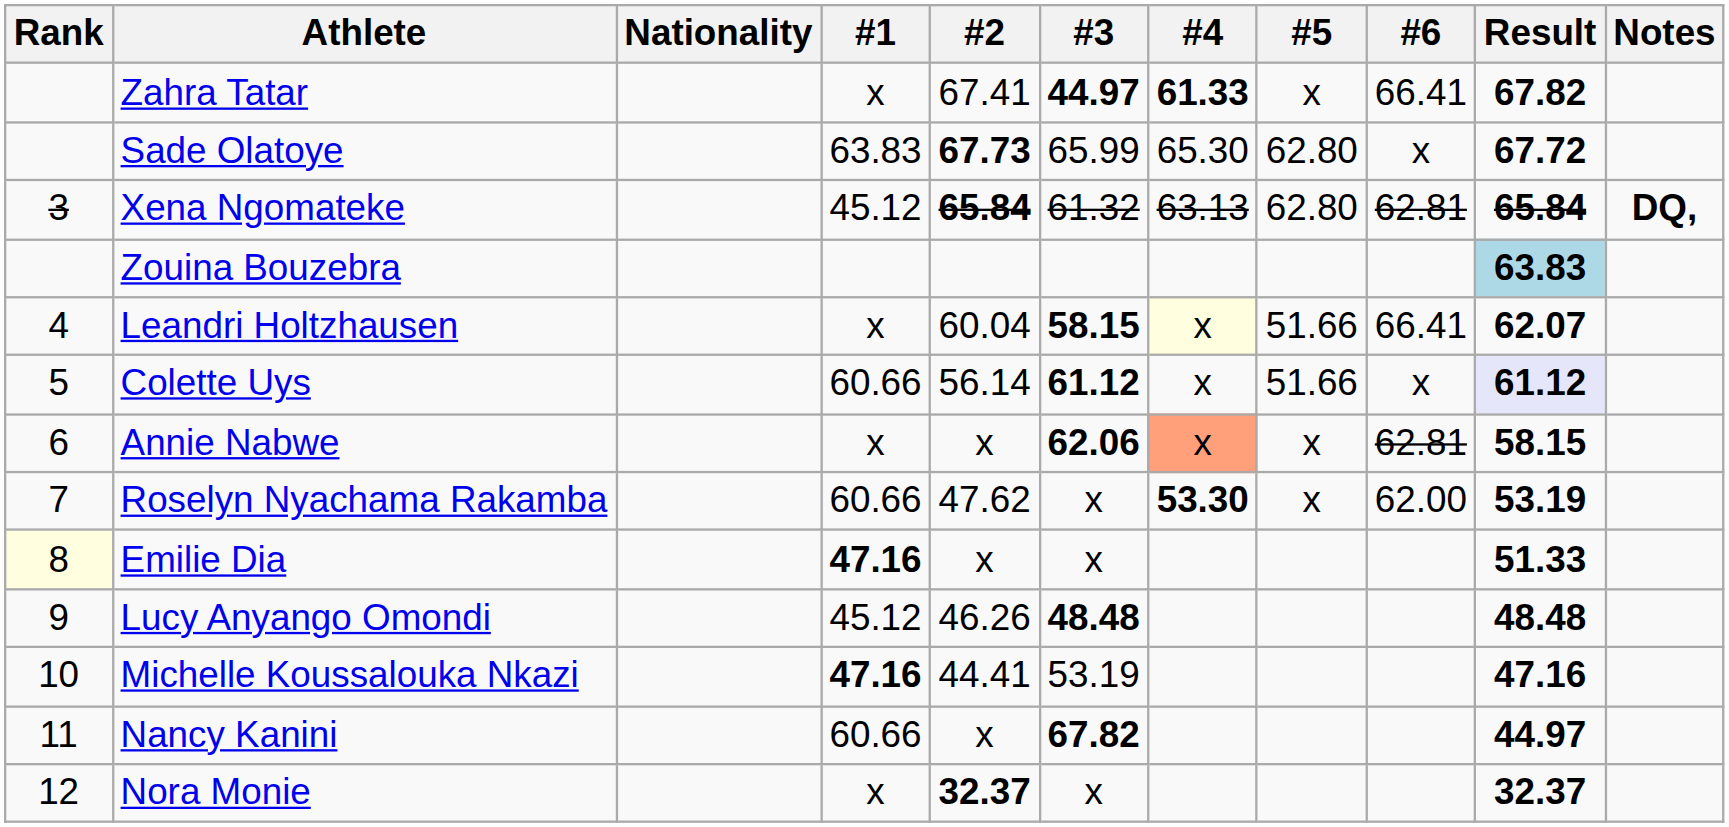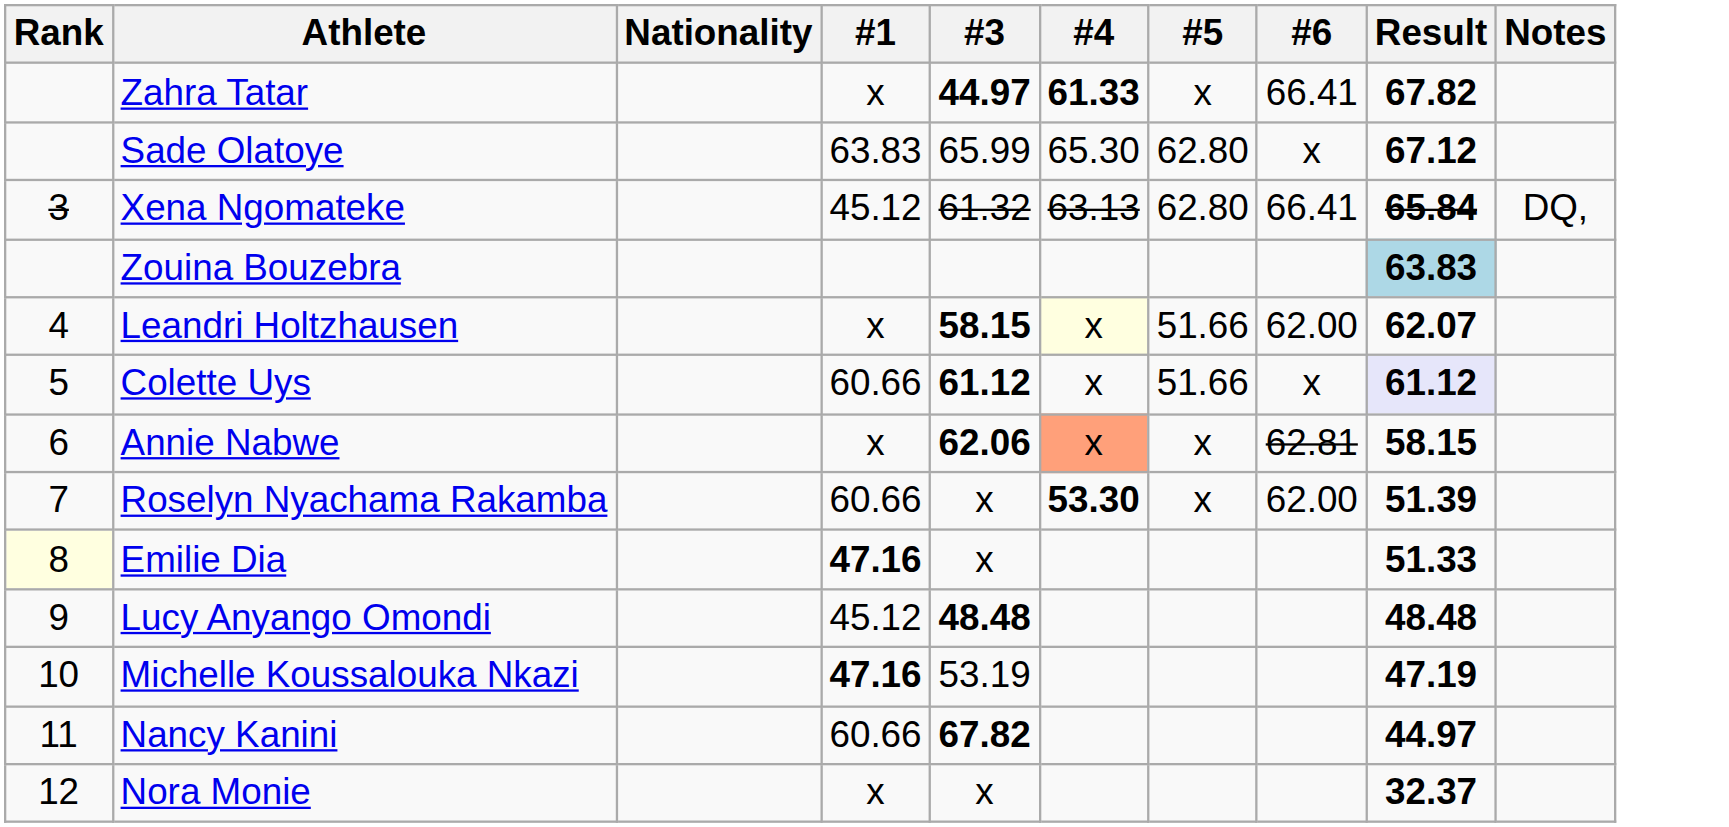 <table class="wikitable sortable" style="text-align:center">
 <tr>
 <th>Rank</th>
 <th>Athlete</th>
 <th>Nationality</th>
 <th>#1</th>
-<th>#2</th>
 <th>#3</th>
 <th>#4</th>
 <th>#5</th>
 <th>#6</th>
 <th>Result</th>
 <th>Notes</th>
 </tr>
 <tr>
 <td></td>
 <td align="left"><a href='#'>Zahra Tatar</a></td>
 <td align=left></td>
 <td>x</td>
-<td>67.41</td>
 <td><strong>44.97</strong></td>
 <td><strong>61.33</strong></td>
 <td>x</td>
 <td>66.41</td>
 <td><strong>67.82</strong></td>
 <td></td>
 </tr>
 <tr>
 <td></td>
 <td align="left"><a href='#'>Sade Olatoye</a></td>
 <td align=left></td>
 <td>63.83</td>
-<td><strong>67.73</strong></td>
 <td>65.99</td>
 <td>65.30</td>
 <td>62.80</td>
 <td>x</td>
-<td><strong>67.72</strong></td>
+<td><strong>67.12</strong></td>
 <td></td>
 </tr>
 <tr>
 <td><s>3</s></td>
 <td align="left"><a href='#'>Xena Ngomateke</a></td>
 <td align=left></td>
 <td>45.12</td>
-<td><s><strong>65.84</strong></s></td>
 <td><s>61.32</s></td>
 <td><s>63.13</s></td>
 <td>62.80</td>
-<td><s>62.81</s></td>
+<td>66.41</td>
 <td><s><strong>65.84</strong></s></td>
-<td><strong>DQ, </strong></td>
+<td>DQ, </td>
 </tr>
 <tr>
 <td></td>
 <td align="left"><a href='#'>Zouina Bouzebra</a></td>
 <td align=left></td>
-<td></td>
 <td></td>
 <td></td>
 <td></td>
 <td></td>
 <td></td>
 <td style="background: lightblue;"><strong>63.83</strong></td>
 <td></td>
 </tr>
 <tr>
 <td>4</td>
 <td align="left"><a href='#'>Leandri Holtzhausen</a></td>
 <td align=left></td>
 <td>x</td>
-<td>60.04</td>
 <td><strong>58.15</strong></td>
 <td style="background: lightyellow;">x</td>
 <td>51.66</td>
-<td>66.41</td>
+<td>62.00</td>
 <td><strong>62.07</strong></td>
 <td></td>
 </tr>
 <tr>
 <td>5</td>
 <td align="left"><a href='#'>Colette Uys</a></td>
 <td align=left></td>
 <td>60.66</td>
-<td>56.14</td>
 <td><strong>61.12</strong></td>
 <td>x</td>
 <td>51.66</td>
 <td>x</td>
 <td style="background: lavender;"><strong>61.12</strong></td>
 <td></td>
 </tr>
 <tr>
 <td>6</td>
 <td align="left"><a href='#'>Annie Nabwe</a></td>
 <td align=left></td>
-<td>x</td>
 <td>x</td>
 <td><strong>62.06</strong></td>
 <td style="background: lightsalmon;">x</td>
 <td>x</td>
 <td><s>62.81</s></td>
 <td><strong>58.15</strong></td>
 <td></td>
 </tr>
 <tr>
 <td>7</td>
 <td align="left"><a href='#'>Roselyn Nyachama Rakamba</a></td>
 <td align=left></td>
 <td>60.66</td>
-<td>47.62</td>
 <td>x</td>
 <td><strong>53.30</strong></td>
 <td>x</td>
 <td>62.00</td>
-<td><strong>53.19</strong></td>
+<td><strong>51.39</strong></td>
 <td></td>
 </tr>
 <tr>
 <td style="background: lightyellow;">8</td>
 <td align="left"><a href='#'>Emilie Dia</a></td>
 <td align=left></td>
 <td><strong>47.16</strong></td>
-<td>x</td>
 <td>x</td>
 <td></td>
 <td></td>
 <td></td>
 <td><strong>51.33</strong></td>
 <td></td>
 </tr>
 <tr>
 <td>9</td>
 <td align="left"><a href='#'>Lucy Anyango Omondi</a></td>
 <td align=left></td>
 <td>45.12</td>
-<td>46.26</td>
 <td><strong>48.48</strong></td>
 <td></td>
 <td></td>
 <td></td>
 <td><strong>48.48</strong></td>
 <td></td>
 </tr>
 <tr>
 <td>10</td>
 <td align="left"><a href='#'>Michelle Koussalouka Nkazi</a></td>
 <td align=left></td>
 <td><strong>47.16</strong></td>
-<td>44.41</td>
 <td>53.19</td>
 <td></td>
 <td></td>
 <td></td>
-<td><strong>47.16</strong></td>
+<td><strong>47.19</strong></td>
 <td></td>
 </tr>
 <tr>
 <td>11</td>
 <td align="left"><a href='#'>Nancy Kanini</a></td>
 <td align=left></td>
 <td>60.66</td>
-<td>x</td>
 <td><strong>67.82</strong></td>
 <td></td>
 <td></td>
 <td></td>
 <td><strong>44.97</strong></td>
 <td></td>
 </tr>
 <tr>
 <td>12</td>
 <td align="left"><a href='#'>Nora Monie</a></td>
 <td align=left></td>
 <td>x</td>
-<td><strong>32.37</strong></td>
 <td>x</td>
 <td></td>
 <td></td>
 <td></td>
 <td><strong>32.37</strong></td>
 <td></td>
 </tr>
 </table>
